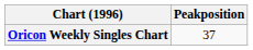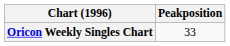 <table class="wikitable plainrowheaders" style="text-align:center;">
 <tr>
 <th>Chart (1996)</th>
 <th>Peakposition</th>
 </tr>
 <tr>
 <th scope="row"><a href='#'>Oricon</a> Weekly Singles Chart</th>
-<td>37</td>
+<td>33</td>
 </tr>
 </table>
